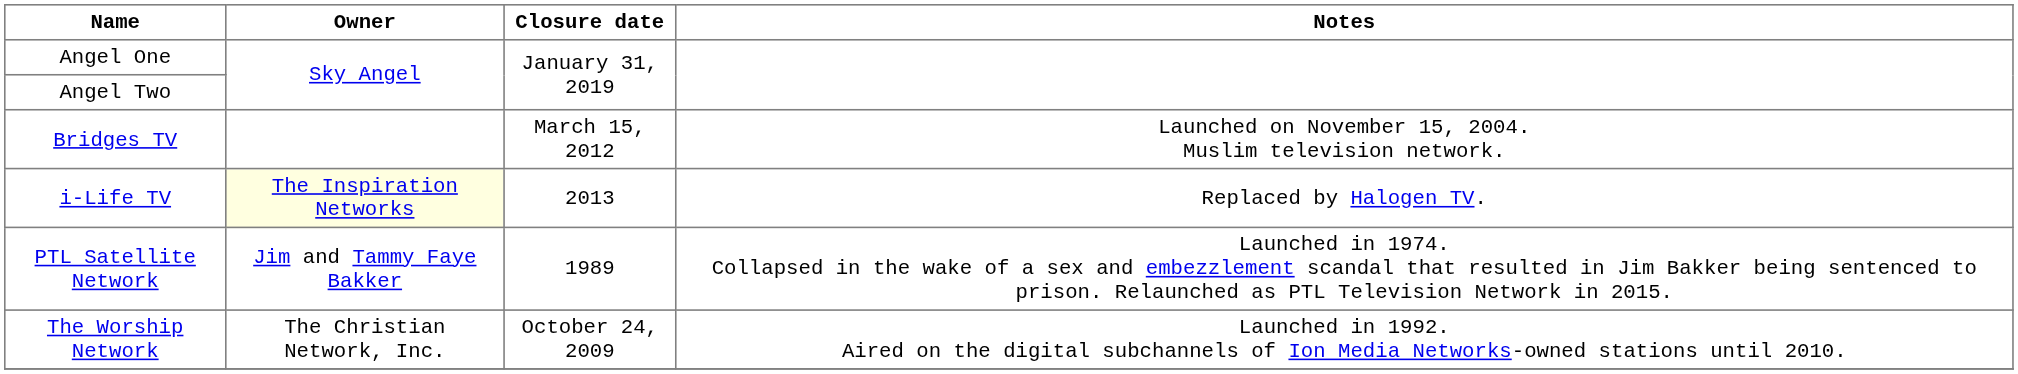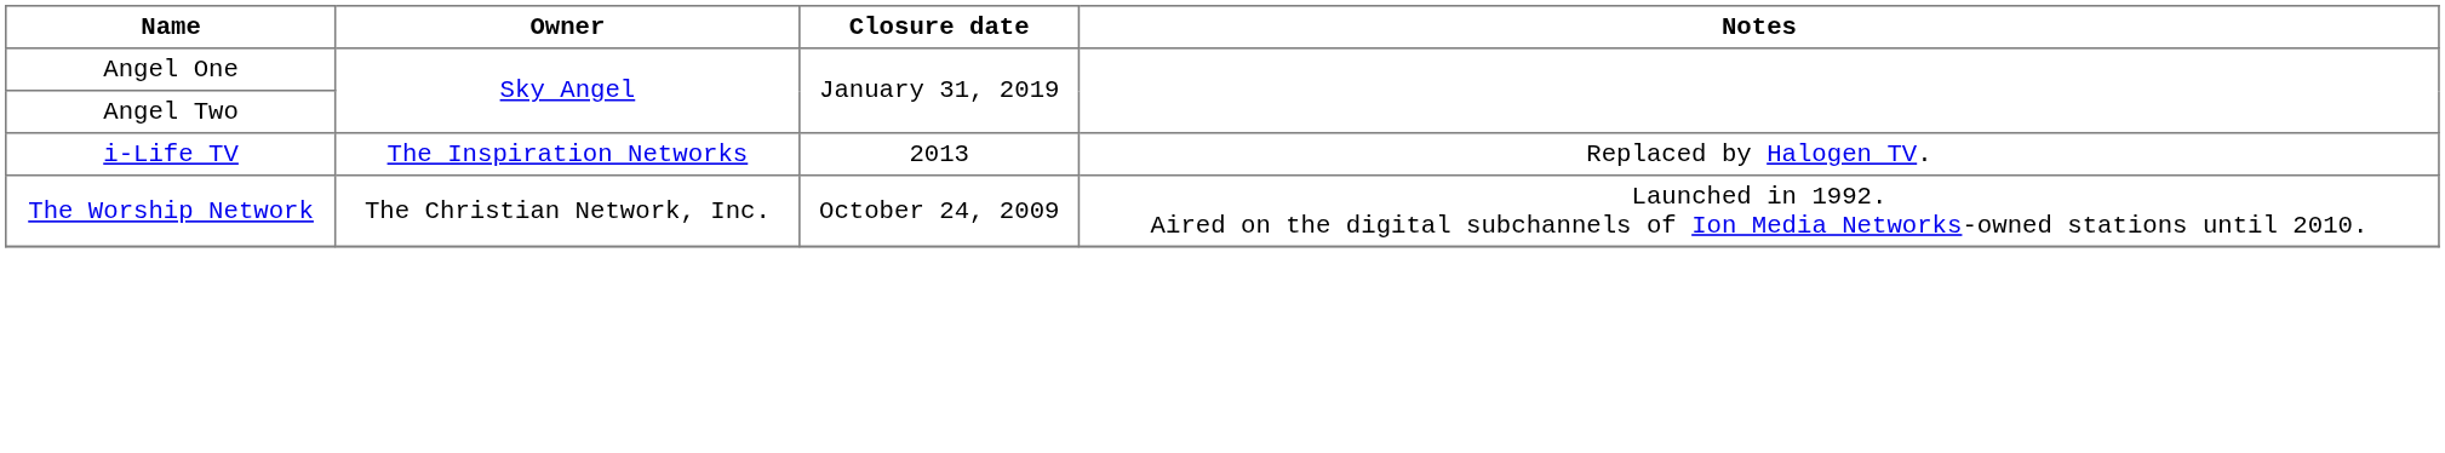 <table class="toccolours sortable" style="border-collapse: collapse; text-align: center" width="100%" border="1" cellpadding="3">
 <tr>
 <th>Name</th>
 <th>Owner</th>
 <th>Closure date</th>
 <th>Notes</th>
 </tr>
 <tr>
 <td>Angel One</td>
 <td rowspan=2><a href='#'>Sky Angel</a></td>
 <td rowspan="2">January 31, 2019</td>
 <td rowspan="2"></td>
 </tr>
 <tr>
 <td>Angel Two</td>
 </tr>
 <tr>
-<td><a href='#'>Bridges TV</a></td>
-<td></td>
-<td>March 15, 2012</td>
-<td>Launched on November 15, 2004.<br>Muslim television network.</td>
-</tr>
-<tr>
 <td><a href='#'>i-Life TV</a></td>
-<td style="background: lightyellow;"><a href='#'>The Inspiration Networks</a></td>
+<td><a href='#'>The Inspiration Networks</a></td>
 <td>2013</td>
 <td>Replaced by <a href='#'>Halogen TV</a>.</td>
-</tr>
-<tr>
-<td><a href='#'>PTL Satellite Network</a></td>
-<td><a href='#'>Jim</a> and <a href='#'>Tammy Faye Bakker</a></td>
-<td>1989</td>
-<td>Launched in 1974.<br>Collapsed in the wake of a sex and <a href='#'>embezzlement</a> scandal that resulted in Jim Bakker being sentenced to prison. Relaunched as PTL Television Network in 2015.</td>
 </tr>
 <tr>
 <td><a href='#'>The Worship Network</a></td>
 <td>The Christian Network, Inc.</td>
 <td>October 24, 2009</td>
 <td>Launched in 1992.<br>Aired on the digital subchannels of <a href='#'>Ion Media Networks</a>-owned stations until 2010.</td>
 </tr>
 <tr>
 </tr>
 </table>
